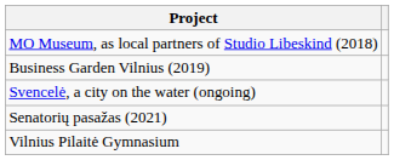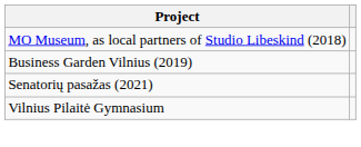 <table class="wikitable">
 <tr>
 <th>Project</th>
 <th></th>
 </tr>
 <tr>
 <td><a href='#'>MO Museum</a>, as local partners of <a href='#'>Studio Libeskind</a> (2018)</td>
 <td></td>
 </tr>
 <tr>
 <td>Business Garden Vilnius (2019)</td>
 <td></td>
 </tr>
 <tr>
-<td><a href='#'>Svencelė</a>, a city on the water (ongoing)</td>
-<td></td>
-</tr>
-<tr>
 <td>Senatorių pasažas (2021)</td>
 <td></td>
 </tr>
 <tr>
 <td>Vilnius Pilaitė Gymnasium</td>
 <td></td>
 </tr>
 </table>
